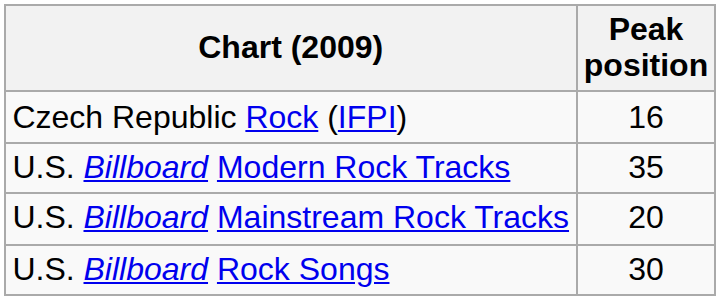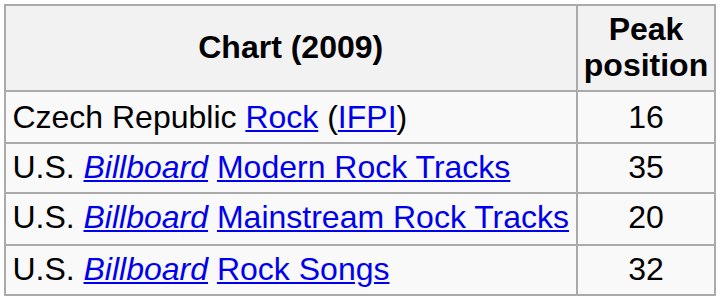 <table class="wikitable">
 <tr>
 <th align="left">Chart (2009)</th>
 <th align="left">Peak<br>position</th>
 </tr>
 <tr>
 <td>Czech Republic <a href='#'>Rock</a> (<a href='#'>IFPI</a>)</td>
 <td style="text-align:center">16</td>
 </tr>
 <tr>
 <td>U.S. <em><a href='#'>Billboard</a></em> <a href='#'>Modern Rock Tracks</a></td>
 <td style="text-align:center;">35</td>
 </tr>
 <tr>
 <td>U.S. <em><a href='#'>Billboard</a></em> <a href='#'>Mainstream Rock Tracks</a></td>
 <td style="text-align:center;">20</td>
 </tr>
 <tr>
 <td>U.S. <em><a href='#'>Billboard</a></em> <a href='#'>Rock Songs</a></td>
-<td style="text-align:center;">30</td>
+<td style="text-align:center;">32</td>
 </tr>
 </table>
